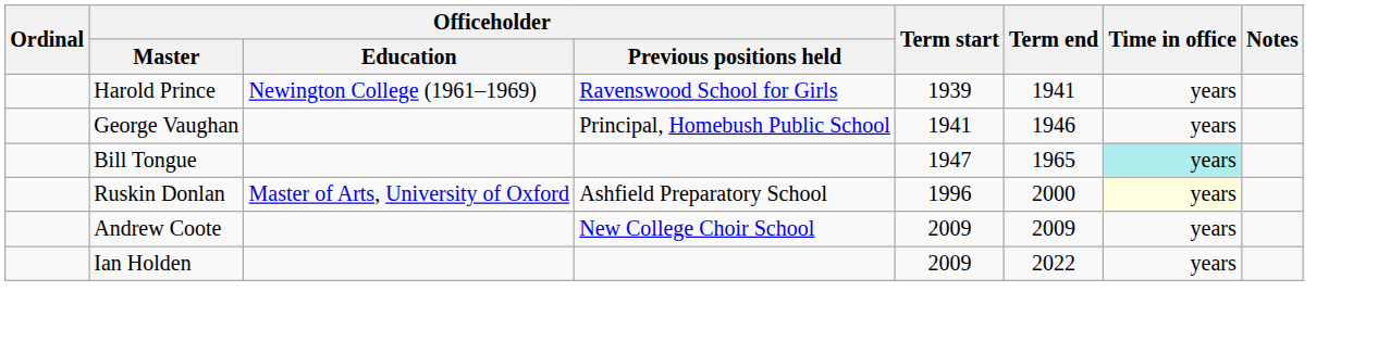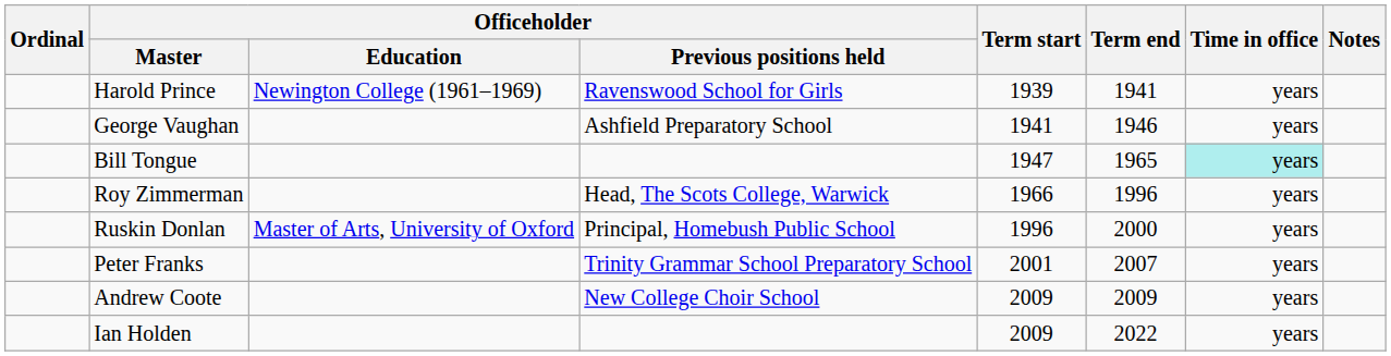 <table class="wikitable sortable">
 <tr>
 <th rowspan=2>Ordinal</th>
 <th colspan=3>Officeholder</th>
 <th rowspan=2>Term start</th>
 <th rowspan=2>Term end</th>
 <th rowspan=2>Time in office</th>
 <th rowspan=2>Notes</th>
 </tr>
 <tr>
 <th>Master</th>
 <th>Education</th>
 <th>Previous positions held</th>
 </tr>
 <tr>
 <td align=center></td>
 <td>Harold Prince</td>
 <td><a href='#'>Newington College</a> (1961–1969)</td>
 <td><a href='#'>Ravenswood School for Girls</a></td>
 <td align=center>1939</td>
 <td align=center>1941</td>
 <td align=right> years</td>
 <td></td>
 </tr>
 <tr>
 <td align=center></td>
 <td>George Vaughan </td>
 <td></td>
-<td>Principal, <a href='#'>Homebush Public School</a></td>
+<td>Ashfield Preparatory School</td>
 <td align=center>1941</td>
 <td align=center>1946</td>
 <td align=right> years</td>
 <td></td>
 </tr>
 <tr>
 <td align=center></td>
 <td>Bill Tongue</td>
 <td></td>
 <td></td>
 <td align=center>1947</td>
 <td align=center>1965</td>
 <td align=right style="background: paleturquoise;"> years</td>
 <td></td>
 </tr>
 <tr>
 <td align=center></td>
+<td>Roy Zimmerman </td>
+<td></td>
+<td>Head, <a href='#'>The Scots College, Warwick</a></td>
+<td align=center>1966</td>
+<td align=center>1996</td>
+<td align=right> years</td>
+<td></td>
+</tr>
+<tr>
+<td align=center></td>
 <td>Ruskin Donlan</td>
 <td><a href='#'>Master of Arts</a>, <a href='#'>University of Oxford</a></td>
-<td>Ashfield Preparatory School</td>
+<td>Principal, <a href='#'>Homebush Public School</a></td>
 <td align=center>1996</td>
 <td align=center>2000</td>
-<td align=right style="background: lightyellow;"> years</td>
+<td align=right> years</td>
+<td></td>
+</tr>
+<tr>
+<td align=center></td>
+<td>Peter Franks</td>
+<td></td>
+<td><a href='#'>Trinity Grammar School Preparatory School</a></td>
+<td align=center>2001</td>
+<td align=center>2007</td>
+<td align=right> years</td>
 <td></td>
 </tr>
 <tr>
 <td align=center></td>
 <td>Andrew Coote</td>
 <td></td>
 <td><a href='#'>New College Choir School</a></td>
 <td align=center>2009</td>
 <td align=center>2009</td>
 <td align=right> years</td>
 <td></td>
 </tr>
 <tr>
 <td align=center></td>
 <td>Ian Holden</td>
 <td></td>
 <td></td>
 <td align=center>2009</td>
 <td align=center>2022</td>
 <td align=right> years</td>
 <td></td>
 </tr>
 </table>
